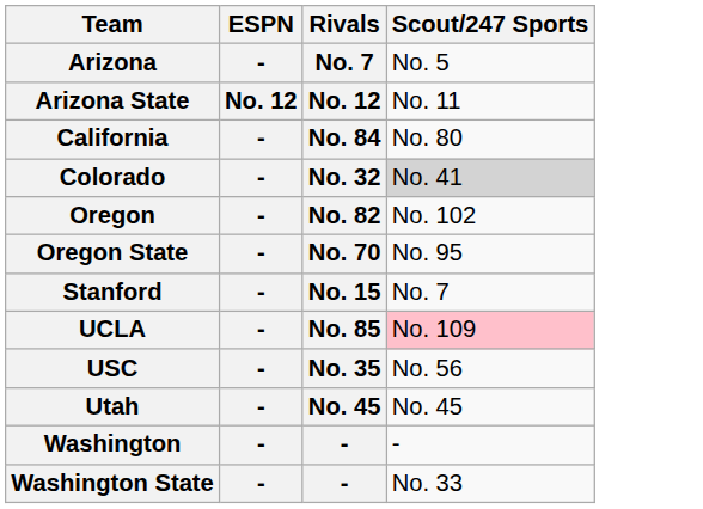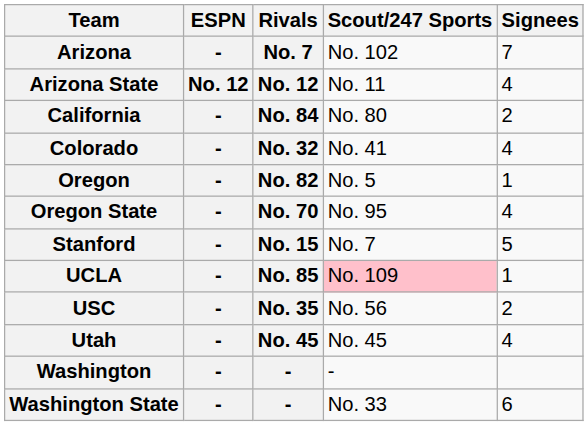 <table class="wikitable">
 <tr>
 <th>Team</th>
 <th>ESPN</th>
 <th>Rivals</th>
 <th>Scout/247 Sports</th>
+<th>Signees</th>
 </tr>
 <tr>
 <th style=>Arizona</th>
 <th>-</th>
 <th>No. 7</th>
-<td>No. 5</td>
+<td>No. 102</td>
+<td>7</td>
 </tr>
 <tr>
 <th style=>Arizona State</th>
 <th>No. 12</th>
 <th>No. 12</th>
 <td>No. 11</td>
+<td>4</td>
 </tr>
 <tr>
 <th style=>California</th>
 <th>-</th>
 <th>No. 84</th>
 <td>No. 80</td>
+<td>2</td>
 </tr>
 <tr>
 <th style=>Colorado</th>
 <th>-</th>
 <th>No. 32</th>
-<td style="background: lightgrey;">No. 41</td>
+<td>No. 41</td>
+<td>4</td>
 </tr>
 <tr>
 <th style=>Oregon</th>
 <th>-</th>
 <th>No. 82</th>
-<td>No. 102</td>
+<td>No. 5</td>
+<td>1</td>
 </tr>
 <tr>
 <th style=>Oregon State</th>
 <th>-</th>
 <th>No. 70</th>
 <td>No. 95</td>
+<td>4</td>
 </tr>
 <tr>
 <th style=>Stanford</th>
 <th>-</th>
 <th>No. 15</th>
 <td>No. 7</td>
+<td>5</td>
 </tr>
 <tr>
 <th style=>UCLA</th>
 <th>-</th>
 <th>No. 85</th>
 <td style="background: pink;">No. 109</td>
+<td>1</td>
 </tr>
 <tr>
 <th style=>USC</th>
 <th>-</th>
 <th>No. 35</th>
 <td>No. 56</td>
+<td>2</td>
 </tr>
 <tr>
 <th style=>Utah</th>
 <th>-</th>
 <th>No. 45</th>
 <td>No. 45</td>
+<td>4</td>
 </tr>
 <tr>
 <th style=>Washington</th>
 <th>-</th>
 <th>-</th>
 <td>-</td>
+<td></td>
 </tr>
 <tr>
 <th style=>Washington State</th>
 <th>-</th>
 <th>-</th>
 <td>No. 33</td>
+<td>6</td>
 </tr>
 </table>
